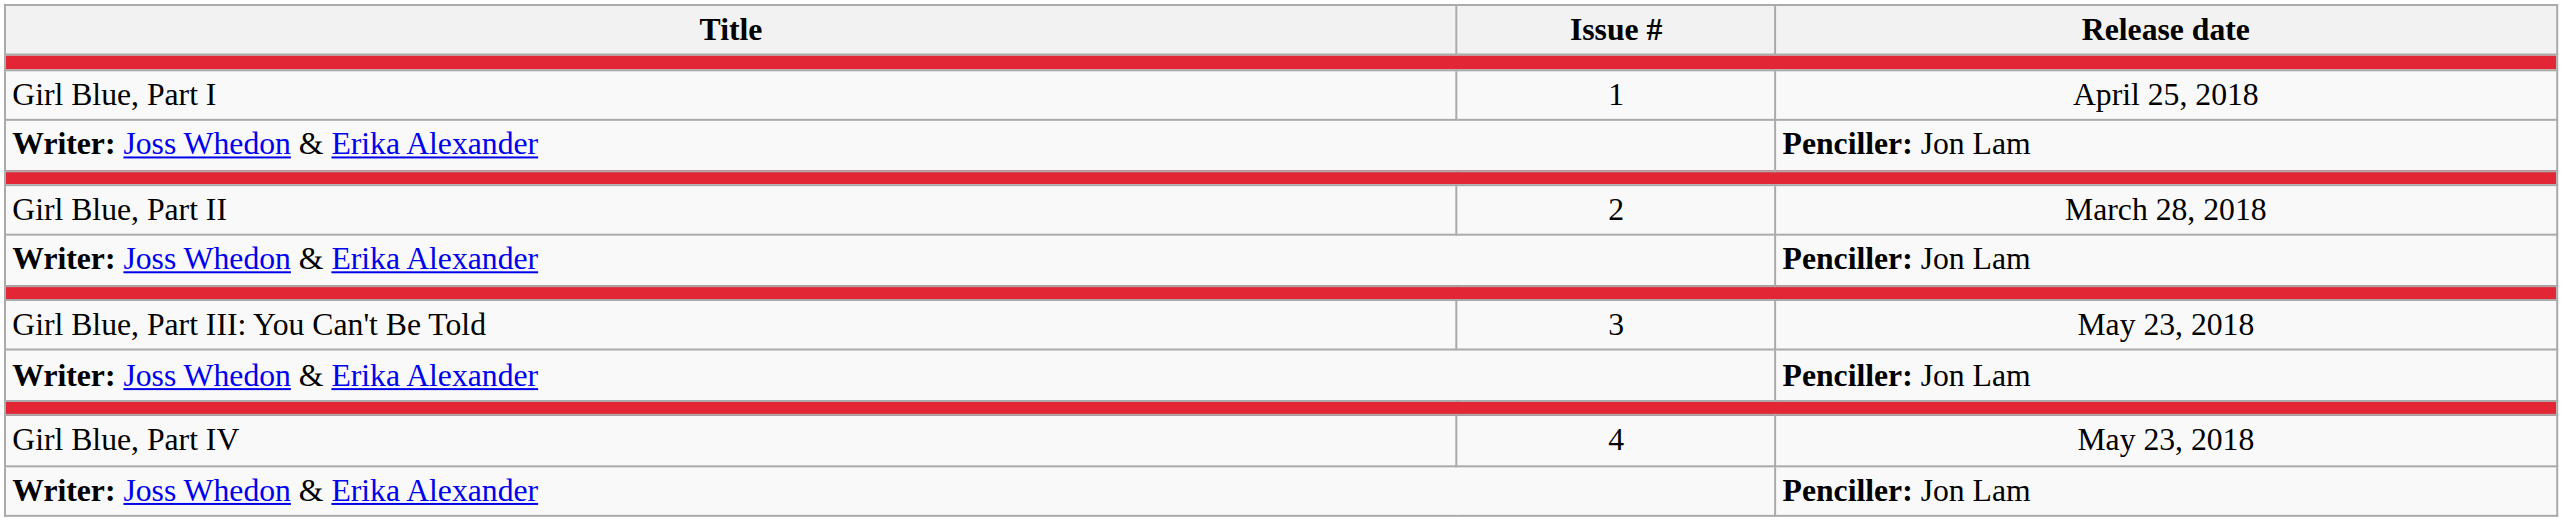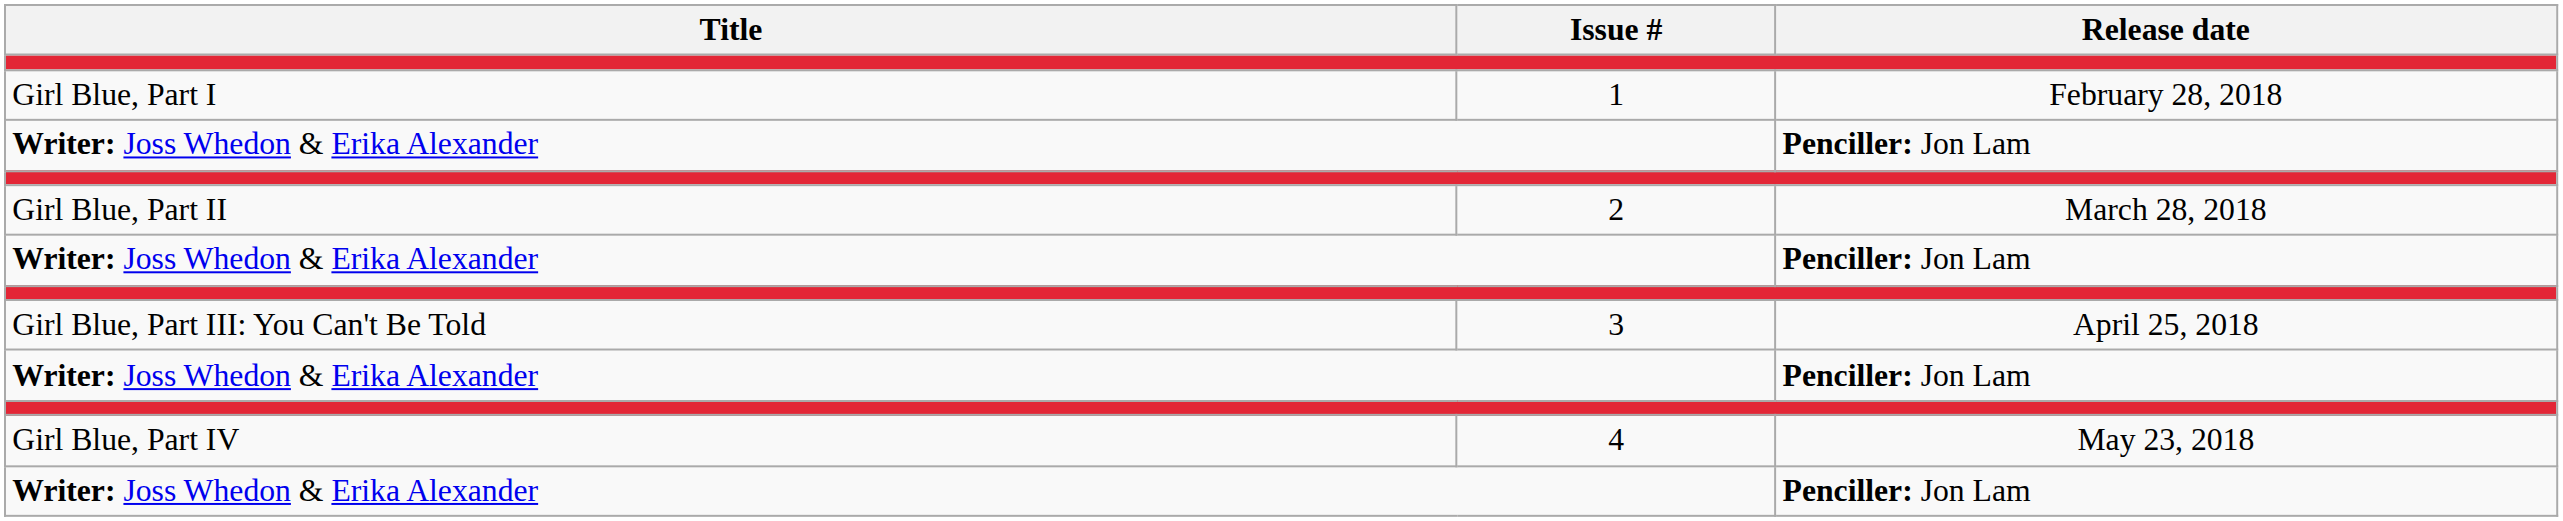 <table class="wikitable" style="width:65%;">
 <tr>
 <th>Title</th>
 <th>Issue #</th>
 <th>Release date</th>
 </tr>
 <tr>
 <td colspan="6" style="background:#e32636;"></td>
 </tr>
 <tr>
 <td>Girl Blue, Part I</td>
 <td style="text-align:center;">1</td>
-<td style="text-align:center;">April 25, 2018</td>
+<td style="text-align:center;">February 28, 2018</td>
 </tr>
 <tr>
 <td colspan="2"><strong>Writer:</strong> <a href='#'>Joss Whedon</a> & <a href='#'>Erika Alexander</a></td>
 <td><strong>Penciller:</strong> Jon Lam</td>
 </tr>
 <tr>
 <td colspan="6" style="background:#e32636;"></td>
 </tr>
 <tr>
 <td>Girl Blue, Part II</td>
 <td style="text-align:center;">2</td>
 <td style="text-align:center;">March 28, 2018</td>
 </tr>
 <tr>
 <td colspan="2"><strong>Writer:</strong> <a href='#'>Joss Whedon</a> & <a href='#'>Erika Alexander</a></td>
 <td><strong>Penciller:</strong> Jon Lam</td>
 </tr>
 <tr>
 <td colspan="6" style="background:#e32636;"></td>
 </tr>
 <tr>
 <td>Girl Blue, Part III: You Can't Be Told</td>
 <td style="text-align:center;">3</td>
-<td style="text-align:center;">May 23, 2018</td>
+<td style="text-align:center;">April 25, 2018</td>
 </tr>
 <tr>
 <td colspan="2"><strong>Writer:</strong> <a href='#'>Joss Whedon</a> & <a href='#'>Erika Alexander</a></td>
 <td><strong>Penciller:</strong> Jon Lam</td>
 </tr>
 <tr>
 <td colspan="6" style="background:#e32636;"></td>
 </tr>
 <tr>
 <td>Girl Blue, Part IV</td>
 <td style="text-align:center;">4</td>
 <td style="text-align:center;">May 23, 2018</td>
 </tr>
 <tr>
 <td colspan="2"><strong>Writer:</strong> <a href='#'>Joss Whedon</a> & <a href='#'>Erika Alexander</a></td>
 <td><strong>Penciller:</strong> Jon Lam</td>
 </tr>
 </table>
